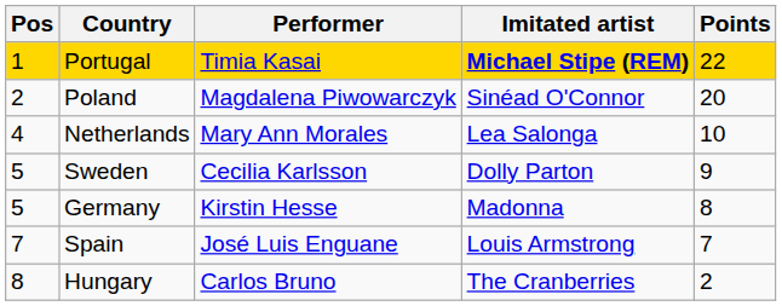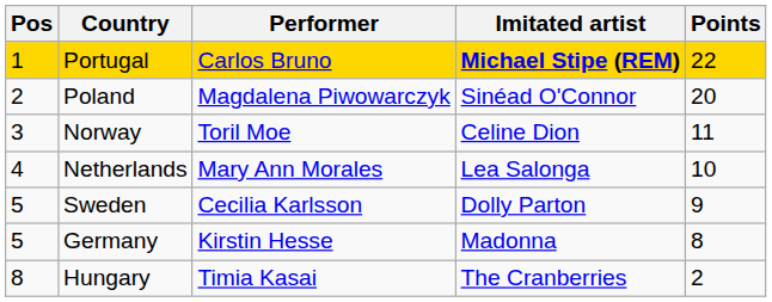 <table class="wikitable">
 <tr>
 <th>Pos</th>
 <th>Country</th>
 <th>Performer</th>
 <th>Imitated artist</th>
 <th>Points</th>
 </tr>
 <tr bgcolor=gold>
 <td>1</td>
 <td>Portugal</td>
-<td><a href='#'>Timia Kasai</a></td>
+<td><a href='#'>Carlos Bruno</a></td>
 <td><strong><a href='#'>Michael Stipe</a> (<a href='#'>REM</a>)</strong></td>
 <td>22</td>
 </tr>
 <tr>
 <td>2</td>
 <td>Poland</td>
 <td><a href='#'>Magdalena Piwowarczyk</a></td>
 <td><a href='#'>Sinéad O'Connor</a></td>
 <td>20</td>
+</tr>
+<tr>
+<td>3</td>
+<td>Norway</td>
+<td><a href='#'>Toril Moe</a></td>
+<td><a href='#'>Celine Dion</a></td>
+<td>11</td>
 </tr>
 <tr>
 <td>4</td>
 <td>Netherlands</td>
 <td><a href='#'>Mary Ann Morales</a></td>
 <td><a href='#'>Lea Salonga</a></td>
 <td>10</td>
 </tr>
 <tr>
 <td>5</td>
 <td>Sweden</td>
 <td><a href='#'>Cecilia Karlsson</a></td>
 <td><a href='#'>Dolly Parton</a></td>
 <td>9</td>
 </tr>
 <tr>
 <td>5</td>
 <td>Germany</td>
 <td><a href='#'>Kirstin Hesse</a></td>
 <td><a href='#'>Madonna</a></td>
 <td>8</td>
 </tr>
 <tr>
-<td>7</td>
-<td>Spain</td>
-<td><a href='#'>José Luis Enguane</a></td>
-<td><a href='#'>Louis Armstrong</a></td>
-<td>7</td>
-</tr>
-<tr>
 <td>8</td>
 <td>Hungary</td>
-<td><a href='#'>Carlos Bruno</a></td>
+<td><a href='#'>Timia Kasai</a></td>
 <td><a href='#'>The Cranberries</a></td>
 <td>2</td>
 </tr>
 </table>
